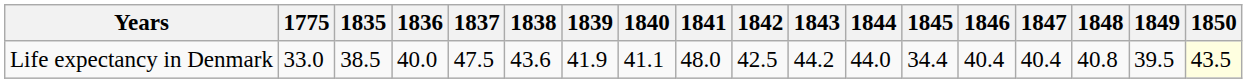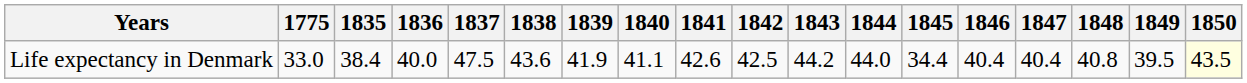 <table class="wikitable">
 <tr>
 <th>Years</th>
 <th>1775</th>
 <th>1835</th>
 <th>1836</th>
 <th>1837</th>
 <th>1838</th>
 <th>1839</th>
 <th>1840</th>
 <th>1841</th>
 <th>1842</th>
 <th>1843</th>
 <th>1844</th>
 <th>1845</th>
 <th>1846</th>
 <th>1847</th>
 <th>1848</th>
 <th>1849</th>
 <th>1850</th>
 </tr>
 <tr>
 <td>Life expectancy in Denmark</td>
 <td>33.0</td>
-<td>38.5</td>
+<td>38.4</td>
 <td>40.0</td>
 <td>47.5</td>
 <td>43.6</td>
 <td>41.9</td>
 <td>41.1</td>
-<td>48.0</td>
+<td>42.6</td>
 <td>42.5</td>
 <td>44.2</td>
 <td>44.0</td>
 <td>34.4</td>
 <td>40.4</td>
 <td>40.4</td>
 <td>40.8</td>
 <td>39.5</td>
 <td style="background: lightyellow;">43.5</td>
 </tr>
 </table>
